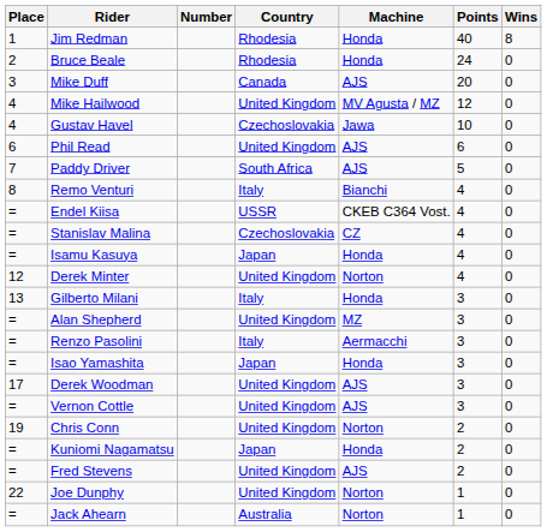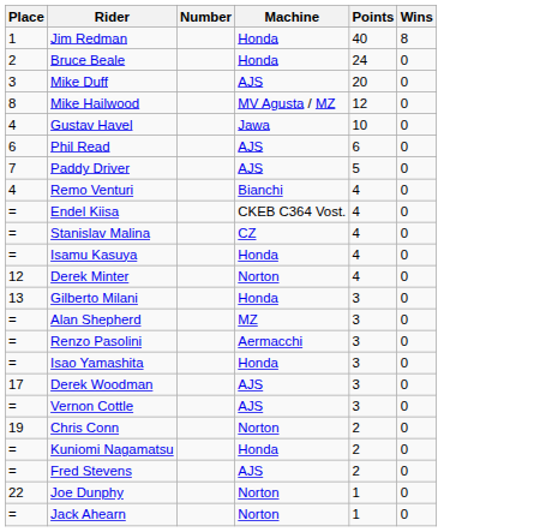 <table class="wikitable" style="font-size: 95%;">
 <tr>
 <th>Place</th>
 <th>Rider</th>
 <th>Number</th>
-<th>Country</th>
 <th>Machine</th>
 <th>Points</th>
 <th>Wins</th>
 </tr>
 <tr>
 <td>1</td>
 <td> <a href='#'>Jim Redman</a></td>
 <td></td>
-<td><a href='#'>Rhodesia</a></td>
 <td><a href='#'>Honda</a></td>
 <td>40</td>
 <td>8</td>
 </tr>
 <tr>
 <td>2</td>
 <td> <a href='#'>Bruce Beale</a></td>
 <td></td>
-<td><a href='#'>Rhodesia</a></td>
 <td><a href='#'>Honda</a></td>
 <td>24</td>
 <td>0</td>
 </tr>
 <tr>
 <td>3</td>
 <td> <a href='#'>Mike Duff</a></td>
 <td></td>
-<td><a href='#'>Canada</a></td>
 <td><a href='#'>AJS</a></td>
 <td>20</td>
 <td>0</td>
 </tr>
 <tr>
-<td>4</td>
+<td>8</td>
 <td> <a href='#'>Mike Hailwood</a></td>
 <td></td>
-<td><a href='#'>United Kingdom</a></td>
 <td><a href='#'>MV Agusta</a> / <a href='#'>MZ</a></td>
 <td>12</td>
 <td>0</td>
 </tr>
 <tr>
 <td>4</td>
 <td> <a href='#'>Gustav Havel</a></td>
 <td></td>
-<td><a href='#'>Czechoslovakia</a></td>
 <td><a href='#'>Jawa</a></td>
 <td>10</td>
 <td>0</td>
 </tr>
 <tr>
 <td>6</td>
 <td> <a href='#'>Phil Read</a></td>
 <td></td>
-<td><a href='#'>United Kingdom</a></td>
 <td><a href='#'>AJS</a></td>
 <td>6</td>
 <td>0</td>
 </tr>
 <tr>
 <td>7</td>
 <td> <a href='#'>Paddy Driver</a></td>
 <td></td>
-<td><a href='#'>South Africa</a></td>
 <td><a href='#'>AJS</a></td>
 <td>5</td>
 <td>0</td>
 </tr>
 <tr>
-<td>8</td>
+<td>4</td>
 <td> <a href='#'>Remo Venturi</a></td>
 <td></td>
-<td><a href='#'>Italy</a></td>
 <td><a href='#'>Bianchi</a></td>
 <td>4</td>
 <td>0</td>
 </tr>
 <tr>
 <td>=</td>
 <td> <a href='#'>Endel Kiisa</a></td>
 <td></td>
-<td><a href='#'>USSR</a></td>
 <td>CKEB C364 Vost.</td>
 <td>4</td>
 <td>0</td>
 </tr>
 <tr>
 <td>=</td>
 <td> <a href='#'>Stanislav Malina</a></td>
 <td></td>
-<td><a href='#'>Czechoslovakia</a></td>
 <td><a href='#'>CZ</a></td>
 <td>4</td>
 <td>0</td>
 </tr>
 <tr>
 <td>=</td>
 <td> <a href='#'>Isamu Kasuya</a></td>
 <td></td>
-<td><a href='#'>Japan</a></td>
 <td><a href='#'>Honda</a></td>
 <td>4</td>
 <td>0</td>
 </tr>
 <tr>
 <td>12</td>
 <td> <a href='#'>Derek Minter</a></td>
 <td></td>
-<td><a href='#'>United Kingdom</a></td>
 <td><a href='#'>Norton</a></td>
 <td>4</td>
 <td>0</td>
 </tr>
 <tr>
 <td>13</td>
 <td> <a href='#'>Gilberto Milani</a></td>
 <td></td>
-<td><a href='#'>Italy</a></td>
 <td><a href='#'>Honda</a></td>
 <td>3</td>
 <td>0</td>
 </tr>
 <tr>
 <td>=</td>
 <td> <a href='#'>Alan Shepherd</a></td>
 <td></td>
-<td><a href='#'>United Kingdom</a></td>
 <td><a href='#'>MZ</a></td>
 <td>3</td>
 <td>0</td>
 </tr>
 <tr>
 <td>=</td>
 <td> <a href='#'>Renzo Pasolini</a></td>
 <td></td>
-<td><a href='#'>Italy</a></td>
 <td><a href='#'>Aermacchi</a></td>
 <td>3</td>
 <td>0</td>
 </tr>
 <tr>
 <td>=</td>
 <td> <a href='#'>Isao Yamashita</a></td>
 <td></td>
-<td><a href='#'>Japan</a></td>
 <td><a href='#'>Honda</a></td>
 <td>3</td>
 <td>0</td>
 </tr>
 <tr>
 <td>17</td>
 <td> <a href='#'>Derek Woodman</a></td>
 <td></td>
-<td><a href='#'>United Kingdom</a></td>
 <td><a href='#'>AJS</a></td>
 <td>3</td>
 <td>0</td>
 </tr>
 <tr>
 <td>=</td>
 <td> <a href='#'>Vernon Cottle</a></td>
 <td></td>
-<td><a href='#'>United Kingdom</a></td>
 <td><a href='#'>AJS</a></td>
 <td>3</td>
 <td>0</td>
 </tr>
 <tr>
 <td>19</td>
 <td> <a href='#'>Chris Conn</a></td>
 <td></td>
-<td><a href='#'>United Kingdom</a></td>
 <td><a href='#'>Norton</a></td>
 <td>2</td>
 <td>0</td>
 </tr>
 <tr>
 <td>=</td>
 <td> <a href='#'>Kuniomi Nagamatsu</a></td>
 <td></td>
-<td><a href='#'>Japan</a></td>
 <td><a href='#'>Honda</a></td>
 <td>2</td>
 <td>0</td>
 </tr>
 <tr>
 <td>=</td>
 <td> <a href='#'>Fred Stevens</a></td>
 <td></td>
-<td><a href='#'>United Kingdom</a></td>
 <td><a href='#'>AJS</a></td>
 <td>2</td>
 <td>0</td>
 </tr>
 <tr>
 <td>22</td>
 <td> <a href='#'>Joe Dunphy</a></td>
 <td></td>
-<td><a href='#'>United Kingdom</a></td>
 <td><a href='#'>Norton</a></td>
 <td>1</td>
 <td>0</td>
 </tr>
 <tr>
 <td>=</td>
 <td> <a href='#'>Jack Ahearn</a></td>
 <td></td>
-<td><a href='#'>Australia</a></td>
 <td><a href='#'>Norton</a></td>
 <td>1</td>
 <td>0</td>
 </tr>
 </table>
